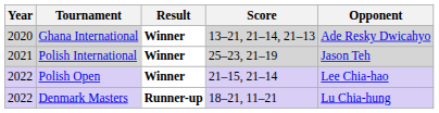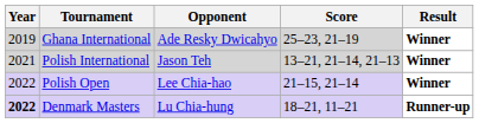 <table class="sortable wikitable" style="font-size: 90%;">
 <tr>
 <th>Year</th>
 <th>Tournament</th>
+<th>Opponent</th>
+<th>Score</th>
 <th>Result</th>
-<th>Score</th>
-<th>Opponent</th>
 </tr>
 <tr style="background:#D5D5D5">
-<td align="center">2020</td>
+<td align="center">2019</td>
 <td align="left"><a href='#'>Ghana International</a></td>
+<td align="left"> <a href='#'>Ade Resky Dwicahyo</a></td>
+<td align="left">25–23, 21–19</td>
 <td style="text-align:left; background:white"> <strong>Winner</strong></td>
-<td align="left">13–21, 21–14, 21–13</td>
-<td align="left"> <a href='#'>Ade Resky Dwicahyo</a></td>
 </tr>
 <tr style="background:#D5D5D5">
 <td align="center">2021</td>
 <td align="left"><a href='#'>Polish International</a></td>
+<td align="left"> <a href='#'>Jason Teh</a></td>
+<td align="left">13–21, 21–14, 21–13</td>
 <td style="text-align:left; background:white"> <strong>Winner</strong></td>
-<td align="left">25–23, 21–19</td>
-<td align="left"> <a href='#'>Jason Teh</a></td>
 </tr>
 <tr style="background:#D8CEF6">
 <td align="center">2022</td>
 <td align="left"><a href='#'>Polish Open</a></td>
+<td align="left"> <a href='#'>Lee Chia-hao</a></td>
+<td align="left">21–15, 21–14</td>
 <td style="text-align:left; background:white"> <strong>Winner</strong></td>
-<td align="left">21–15, 21–14</td>
-<td align="left"> <a href='#'>Lee Chia-hao</a></td>
 </tr>
 <tr style="background:#D8CEF6">
-<td align="center">2022</td>
+<td align="center"><strong>2022</strong></td>
 <td align="left"><a href='#'>Denmark Masters</a></td>
+<td align="left"> <a href='#'>Lu Chia-hung</a></td>
+<td align="left">18–21, 11–21</td>
 <td style="text-align:left; background:white"> <strong>Runner-up</strong></td>
-<td align="left">18–21, 11–21</td>
-<td align="left"> <a href='#'>Lu Chia-hung</a></td>
 </tr>
 </table>
